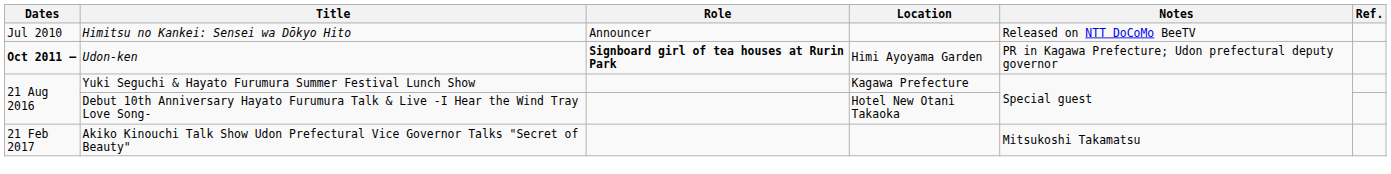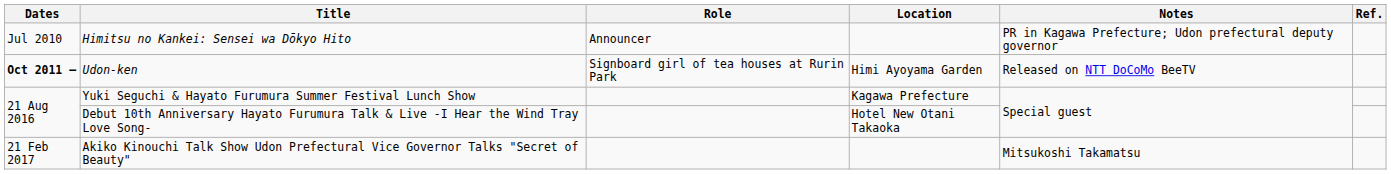 <table class="wikitable">
 <tr>
 <th>Dates</th>
 <th>Title</th>
 <th>Role</th>
 <th>Location</th>
 <th>Notes</th>
 <th>Ref.</th>
 </tr>
 <tr>
 <td>Jul 2010</td>
 <td><em>Himitsu no Kankei: Sensei wa Dōkyo Hito</em></td>
 <td>Announcer</td>
 <td></td>
-<td>Released on <a href='#'>NTT DoCoMo</a> BeeTV</td>
+<td>PR in Kagawa Prefecture; Udon prefectural deputy governor</td>
 <td></td>
 </tr>
 <tr>
 <td><strong>Oct 2011 –</strong></td>
 <td><em>Udon-ken</em></td>
-<td><strong>Signboard girl of tea houses at Rurin Park</strong></td>
+<td>Signboard girl of tea houses at Rurin Park</td>
 <td>Himi Ayoyama Garden</td>
-<td>PR in Kagawa Prefecture; Udon prefectural deputy governor</td>
+<td>Released on <a href='#'>NTT DoCoMo</a> BeeTV</td>
 <td></td>
 </tr>
 <tr>
 <td rowspan="2">21 Aug 2016</td>
 <td>Yuki Seguchi & Hayato Furumura Summer Festival Lunch Show</td>
 <td></td>
 <td>Kagawa Prefecture</td>
 <td rowspan="2">Special guest</td>
 <td></td>
 </tr>
 <tr>
 <td>Debut 10th Anniversary Hayato Furumura Talk & Live -I Hear the Wind Tray Love Song-</td>
 <td></td>
 <td>Hotel New Otani Takaoka</td>
 <td></td>
 </tr>
 <tr>
 <td>21 Feb 2017</td>
 <td>Akiko Kinouchi Talk Show Udon Prefectural Vice Governor Talks "Secret of Beauty"</td>
 <td></td>
 <td></td>
 <td>Mitsukoshi Takamatsu</td>
 <td></td>
 </tr>
 </table>
